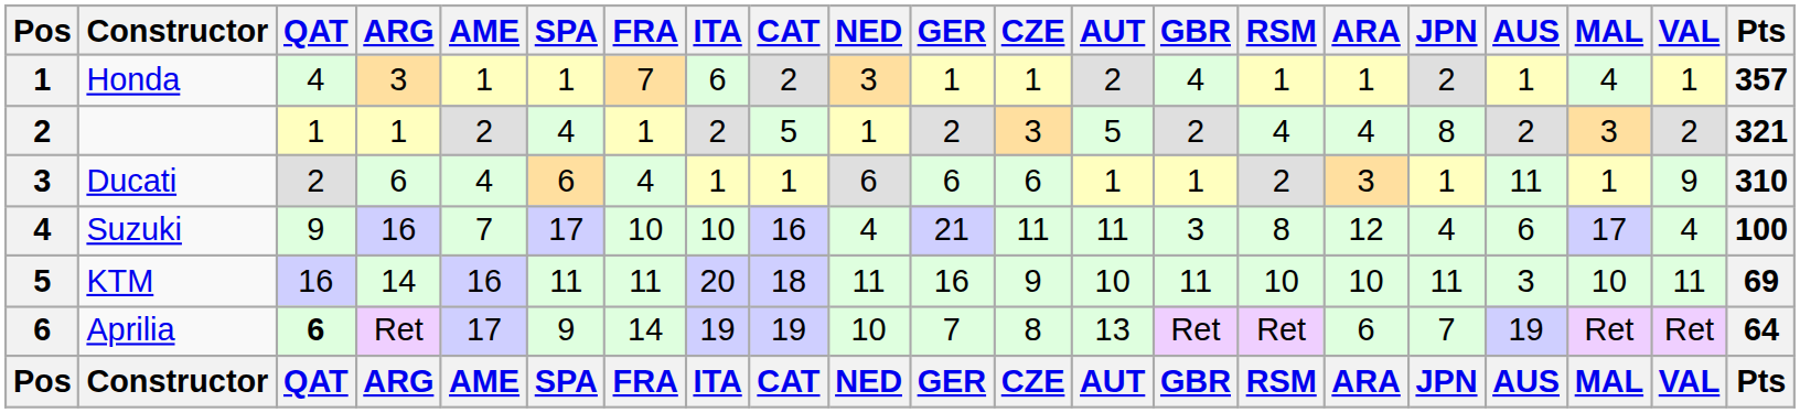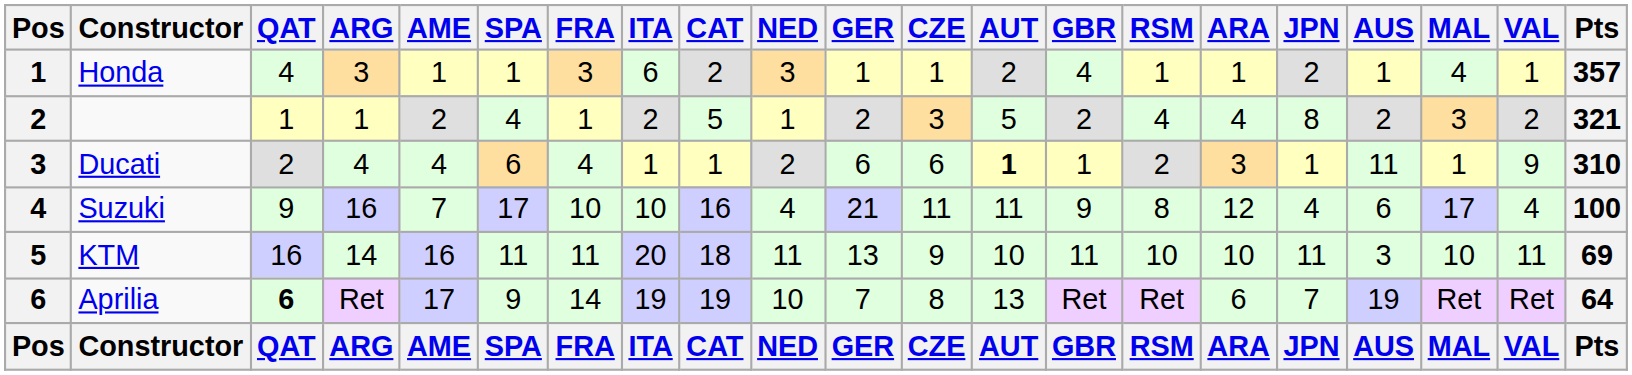 <table class="wikitable" style="font-size: 85%; text-align:center">
 <tr valign="top">
 <th valign="middle">Pos</th>
 <th valign="middle">Constructor</th>
 <th><a href='#'>QAT</a><br></th>
 <th><a href='#'>ARG</a><br></th>
 <th><a href='#'>AME</a><br></th>
 <th><a href='#'>SPA</a><br></th>
 <th><a href='#'>FRA</a><br></th>
 <th><a href='#'>ITA</a><br></th>
 <th><a href='#'>CAT</a><br></th>
 <th><a href='#'>NED</a><br></th>
 <th><a href='#'>GER</a><br></th>
 <th><a href='#'>CZE</a><br></th>
 <th><a href='#'>AUT</a><br></th>
 <th><a href='#'>GBR</a><br></th>
 <th><a href='#'>RSM</a><br></th>
 <th><a href='#'>ARA</a><br></th>
 <th><a href='#'>JPN</a><br></th>
 <th><a href='#'>AUS</a><br></th>
 <th><a href='#'>MAL</a><br></th>
 <th><a href='#'>VAL</a><br></th>
 <th valign="middle">Pts</th>
 </tr>
 <tr>
 <th>1</th>
 <td align="left"> <a href='#'>Honda</a></td>
 <td style="background:#dfffdf;">4</td>
 <td style="background:#ffdf9f;">3</td>
 <td style="background:#ffffbf;">1</td>
 <td style="background:#ffffbf;">1</td>
-<td style="background:#ffdf9f;">7</td>
+<td style="background:#ffdf9f;">3</td>
 <td style="background:#dfffdf;">6</td>
 <td style="background:#dfdfdf;">2</td>
 <td style="background:#ffdf9f;">3</td>
 <td style="background:#ffffbf;">1</td>
 <td style="background:#ffffbf;">1</td>
 <td style="background:#dfdfdf;">2</td>
 <td style="background:#dfffdf;">4</td>
 <td style="background:#ffffbf;">1</td>
 <td style="background:#ffffbf;">1</td>
 <td style="background:#dfdfdf;">2</td>
 <td style="background:#ffffbf;">1</td>
 <td style="background:#dfffdf;">4</td>
 <td style="background:#ffffbf;">1</td>
 <th>357</th>
 </tr>
 <tr>
 <th>2</th>
 <td align="left"></td>
 <td style="background:#ffffbf;">1</td>
 <td style="background:#ffffbf;">1</td>
 <td style="background:#dfdfdf;">2</td>
 <td style="background:#dfffdf;">4</td>
 <td style="background:#ffffbf;">1</td>
 <td style="background:#dfdfdf;">2</td>
 <td style="background:#dfffdf;">5</td>
 <td style="background:#ffffbf;">1</td>
 <td style="background:#dfdfdf;">2</td>
 <td style="background:#ffdf9f;">3</td>
 <td style="background:#dfffdf;">5</td>
 <td style="background:#dfdfdf;">2</td>
 <td style="background:#dfffdf;">4</td>
 <td style="background:#dfffdf;">4</td>
 <td style="background:#dfffdf;">8</td>
 <td style="background:#dfdfdf;">2</td>
 <td style="background:#ffdf9f;">3</td>
 <td style="background:#dfdfdf;">2</td>
 <th>321</th>
 </tr>
 <tr>
 <th>3</th>
 <td align="left"> <a href='#'>Ducati</a></td>
 <td style="background:#dfdfdf;">2</td>
-<td style="background:#dfffdf;">6</td>
+<td style="background:#dfffdf;">4</td>
 <td style="background:#dfffdf;">4</td>
 <td style="background:#ffdf9f;">6</td>
 <td style="background:#dfffdf;">4</td>
 <td style="background:#ffffbf;">1</td>
 <td style="background:#ffffbf;">1</td>
-<td style="background:#dfdfdf;">6</td>
+<td style="background:#dfdfdf;">2</td>
 <td style="background:#dfffdf;">6</td>
 <td style="background:#dfffdf;">6</td>
-<td style="background:#ffffbf;">1</td>
+<td style="background:#ffffbf;"><strong>1</strong></td>
 <td style="background:#ffffbf;">1</td>
 <td style="background:#dfdfdf;">2</td>
 <td style="background:#ffdf9f;">3</td>
 <td style="background:#ffffbf;">1</td>
 <td style="background:#dfffdf;">11</td>
 <td style="background:#ffffbf;">1</td>
 <td style="background:#dfffdf;">9</td>
 <th>310</th>
 </tr>
 <tr>
 <th>4</th>
 <td align="left"> <a href='#'>Suzuki</a></td>
 <td style="background:#dfffdf;">9</td>
 <td style="background:#cfcfff;">16</td>
 <td style="background:#dfffdf;">7</td>
 <td style="background:#cfcfff;">17</td>
 <td style="background:#dfffdf;">10</td>
 <td style="background:#dfffdf;">10</td>
 <td style="background:#cfcfff;">16</td>
 <td style="background:#dfffdf;">4</td>
 <td style="background:#cfcfff;">21</td>
 <td style="background:#dfffdf;">11</td>
 <td style="background:#dfffdf;">11</td>
-<td style="background:#dfffdf;">3</td>
+<td style="background:#dfffdf;">9</td>
 <td style="background:#dfffdf;">8</td>
 <td style="background:#dfffdf;">12</td>
 <td style="background:#dfffdf;">4</td>
 <td style="background:#dfffdf;">6</td>
 <td style="background:#cfcfff;">17</td>
 <td style="background:#dfffdf;">4</td>
 <th>100</th>
 </tr>
 <tr>
 <th>5</th>
 <td align="left"> <a href='#'>KTM</a></td>
 <td style="background:#cfcfff;">16</td>
 <td style="background:#dfffdf;">14</td>
 <td style="background:#cfcfff;">16</td>
 <td style="background:#dfffdf;">11</td>
 <td style="background:#dfffdf;">11</td>
 <td style="background:#cfcfff;">20</td>
 <td style="background:#cfcfff;">18</td>
 <td style="background:#dfffdf;">11</td>
-<td style="background:#dfffdf;">16</td>
+<td style="background:#dfffdf;">13</td>
 <td style="background:#dfffdf;">9</td>
 <td style="background:#dfffdf;">10</td>
 <td style="background:#dfffdf;">11</td>
 <td style="background:#dfffdf;">10</td>
 <td style="background:#dfffdf;">10</td>
 <td style="background:#dfffdf;">11</td>
 <td style="background:#dfffdf;">3</td>
 <td style="background:#dfffdf;">10</td>
 <td style="background:#dfffdf;">11</td>
 <th>69</th>
 </tr>
 <tr>
 <th>6</th>
 <td align="left"> <a href='#'>Aprilia</a></td>
 <td style="background:#dfffdf;"><strong>6</strong></td>
 <td style="background:#efcfff;">Ret</td>
 <td style="background:#cfcfff;">17</td>
 <td style="background:#dfffdf;">9</td>
 <td style="background:#dfffdf;">14</td>
 <td style="background:#cfcfff;">19</td>
 <td style="background:#cfcfff;">19</td>
 <td style="background:#dfffdf;">10</td>
 <td style="background:#dfffdf;">7</td>
 <td style="background:#dfffdf;">8</td>
 <td style="background:#dfffdf;">13</td>
 <td style="background:#efcfff;">Ret</td>
 <td style="background:#efcfff;">Ret</td>
 <td style="background:#dfffdf;">6</td>
 <td style="background:#dfffdf;">7</td>
 <td style="background:#cfcfff;">19</td>
 <td style="background:#efcfff;">Ret</td>
 <td style="background:#efcfff;">Ret</td>
 <th>64</th>
 </tr>
 <tr valign="top">
 <th valign="middle">Pos</th>
 <th valign="middle">Constructor</th>
 <th><a href='#'>QAT</a><br></th>
 <th><a href='#'>ARG</a><br></th>
 <th><a href='#'>AME</a><br></th>
 <th><a href='#'>SPA</a><br></th>
 <th><a href='#'>FRA</a><br></th>
 <th><a href='#'>ITA</a><br></th>
 <th><a href='#'>CAT</a><br></th>
 <th><a href='#'>NED</a><br></th>
 <th><a href='#'>GER</a><br></th>
 <th><a href='#'>CZE</a><br></th>
 <th><a href='#'>AUT</a><br></th>
 <th><a href='#'>GBR</a><br></th>
 <th><a href='#'>RSM</a><br></th>
 <th><a href='#'>ARA</a><br></th>
 <th><a href='#'>JPN</a><br></th>
 <th><a href='#'>AUS</a><br></th>
 <th><a href='#'>MAL</a><br></th>
 <th><a href='#'>VAL</a><br></th>
 <th valign="middle">Pts</th>
 </tr>
 </table>
